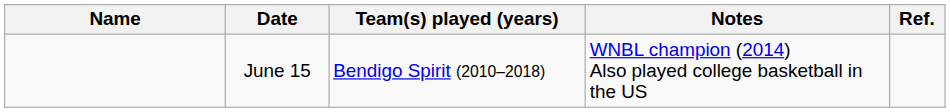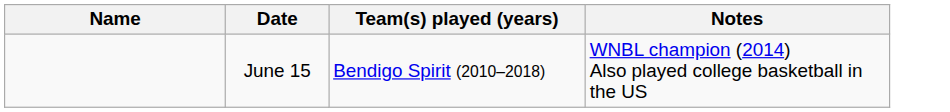 <table class="wikitable sortable">
 <tr>
 <th style="width:180px">Name</th>
 <th style="width:80px">Date</th>
 <th style="width:210px">Team(s) played (years)</th>
 <th style="width:250px">Notes</th>
-<th style="width:40px">Ref.</th>
 </tr>
 <tr>
 <td> </td>
 <td align=center>June 15</td>
 <td><a href='#'>Bendigo Spirit</a> <small>(2010–2018)</small></td>
 <td><a href='#'>WNBL champion</a> (<a href='#'>2014</a>) <br> Also played college basketball in the US</td>
-<td align=center></td>
 </tr>
 </table>
